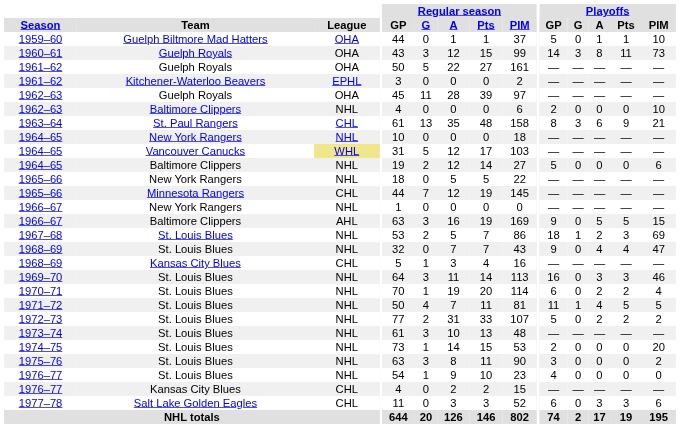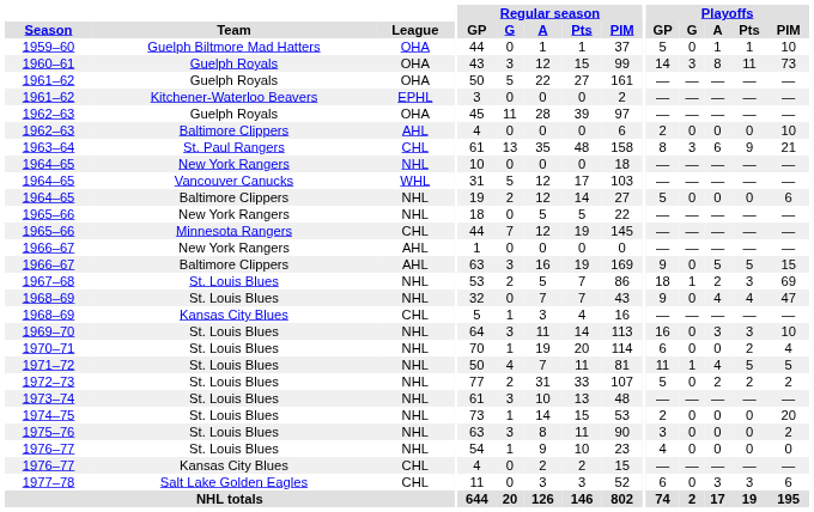 <table border="0" cellpadding="1" cellspacing="0" style="text-align:center; width:60em">
 <tr bgcolor="#e0e0e0">
 <th colspan="3" bgcolor="#ffffff"></th>
 <th rowspan="100" bgcolor="#ffffff"></th>
 <th colspan="5"><a href='#'>Regular season</a></th>
 <th rowspan="100" bgcolor="#ffffff"></th>
 <th colspan="5"><a href='#'>Playoffs</a></th>
 </tr>
 <tr bgcolor="#e0e0e0">
 <th><a href='#'>Season</a></th>
 <th>Team</th>
 <th>League</th>
 <th>GP</th>
 <th><a href='#'>G</a></th>
 <th><a href='#'>A</a></th>
 <th><a href='#'>Pts</a></th>
 <th><a href='#'>PIM</a></th>
 <th>GP</th>
 <th>G</th>
 <th>A</th>
 <th>Pts</th>
 <th>PIM</th>
 </tr>
 <tr>
 <td><a href='#'>1959–60</a></td>
 <td><a href='#'>Guelph Biltmore Mad Hatters</a></td>
 <td><a href='#'>OHA</a></td>
 <td>44</td>
 <td>0</td>
 <td>1</td>
 <td>1</td>
 <td>37</td>
 <td>5</td>
 <td>0</td>
 <td>1</td>
 <td>1</td>
 <td>10</td>
 </tr>
 <tr bgcolor="#f0f0f0">
 <td><a href='#'>1960–61</a></td>
 <td><a href='#'>Guelph Royals</a></td>
 <td>OHA</td>
 <td>43</td>
 <td>3</td>
 <td>12</td>
 <td>15</td>
 <td>99</td>
 <td>14</td>
 <td>3</td>
 <td>8</td>
 <td>11</td>
 <td>73</td>
 </tr>
 <tr>
 <td><a href='#'>1961–62</a></td>
 <td>Guelph Royals</td>
 <td>OHA</td>
 <td>50</td>
 <td>5</td>
 <td>22</td>
 <td>27</td>
 <td>161</td>
 <td>—</td>
 <td>—</td>
 <td>—</td>
 <td>—</td>
 <td>—</td>
 </tr>
 <tr bgcolor="#f0f0f0">
 <td><a href='#'>1961–62</a></td>
 <td><a href='#'>Kitchener-Waterloo Beavers</a></td>
 <td><a href='#'>EPHL</a></td>
 <td>3</td>
 <td>0</td>
 <td>0</td>
 <td>0</td>
 <td>2</td>
 <td>—</td>
 <td>—</td>
 <td>—</td>
 <td>—</td>
 <td>—</td>
 </tr>
 <tr>
 <td><a href='#'>1962–63</a></td>
 <td>Guelph Royals</td>
 <td>OHA</td>
 <td>45</td>
 <td>11</td>
 <td>28</td>
 <td>39</td>
 <td>97</td>
 <td>—</td>
 <td>—</td>
 <td>—</td>
 <td>—</td>
 <td>—</td>
 </tr>
 <tr bgcolor="#f0f0f0">
 <td><a href='#'>1962–63</a></td>
 <td><a href='#'>Baltimore Clippers</a></td>
-<td>NHL</td>
+<td><a href='#'>AHL</a></td>
 <td>4</td>
 <td>0</td>
 <td>0</td>
 <td>0</td>
 <td>6</td>
 <td>2</td>
 <td>0</td>
 <td>0</td>
 <td>0</td>
 <td>10</td>
 </tr>
 <tr>
 <td><a href='#'>1963–64</a></td>
 <td><a href='#'>St. Paul Rangers</a></td>
 <td><a href='#'>CHL</a></td>
 <td>61</td>
 <td>13</td>
 <td>35</td>
 <td>48</td>
 <td>158</td>
 <td>8</td>
 <td>3</td>
 <td>6</td>
 <td>9</td>
 <td>21</td>
 </tr>
 <tr bgcolor="#f0f0f0">
 <td><a href='#'>1964–65</a></td>
 <td><a href='#'>New York Rangers</a></td>
 <td><a href='#'>NHL</a></td>
 <td>10</td>
 <td>0</td>
 <td>0</td>
 <td>0</td>
 <td>18</td>
 <td>—</td>
 <td>—</td>
 <td>—</td>
 <td>—</td>
 <td>—</td>
 </tr>
 <tr>
 <td><a href='#'>1964–65</a></td>
 <td><a href='#'>Vancouver Canucks</a></td>
-<td style="background: khaki;"><a href='#'>WHL</a></td>
+<td><a href='#'>WHL</a></td>
 <td>31</td>
 <td>5</td>
 <td>12</td>
 <td>17</td>
 <td>103</td>
 <td>—</td>
 <td>—</td>
 <td>—</td>
 <td>—</td>
 <td>—</td>
 </tr>
 <tr bgcolor="#f0f0f0">
 <td><a href='#'>1964–65</a></td>
 <td>Baltimore Clippers</td>
 <td>NHL</td>
 <td>19</td>
 <td>2</td>
 <td>12</td>
 <td>14</td>
 <td>27</td>
 <td>5</td>
 <td>0</td>
 <td>0</td>
 <td>0</td>
 <td>6</td>
 </tr>
 <tr>
 <td><a href='#'>1965–66</a></td>
 <td>New York Rangers</td>
 <td>NHL</td>
 <td>18</td>
 <td>0</td>
 <td>5</td>
 <td>5</td>
 <td>22</td>
 <td>—</td>
 <td>—</td>
 <td>—</td>
 <td>—</td>
 <td>—</td>
 </tr>
 <tr bgcolor="#f0f0f0">
 <td><a href='#'>1965–66</a></td>
 <td><a href='#'>Minnesota Rangers</a></td>
 <td>CHL</td>
 <td>44</td>
 <td>7</td>
 <td>12</td>
 <td>19</td>
 <td>145</td>
 <td>—</td>
 <td>—</td>
 <td>—</td>
 <td>—</td>
 <td>—</td>
 </tr>
 <tr>
 <td><a href='#'>1966–67</a></td>
 <td>New York Rangers</td>
-<td>NHL</td>
+<td>AHL</td>
 <td>1</td>
 <td>0</td>
 <td>0</td>
 <td>0</td>
 <td>0</td>
 <td>—</td>
 <td>—</td>
 <td>—</td>
 <td>—</td>
 <td>—</td>
 </tr>
 <tr bgcolor="#f0f0f0">
 <td><a href='#'>1966–67</a></td>
 <td>Baltimore Clippers</td>
 <td>AHL</td>
 <td>63</td>
 <td>3</td>
 <td>16</td>
 <td>19</td>
 <td>169</td>
 <td>9</td>
 <td>0</td>
 <td>5</td>
 <td>5</td>
 <td>15</td>
 </tr>
 <tr>
 <td><a href='#'>1967–68</a></td>
 <td><a href='#'>St. Louis Blues</a></td>
 <td>NHL</td>
 <td>53</td>
 <td>2</td>
 <td>5</td>
 <td>7</td>
 <td>86</td>
 <td>18</td>
 <td>1</td>
 <td>2</td>
 <td>3</td>
 <td>69</td>
 </tr>
 <tr bgcolor="#f0f0f0">
 <td><a href='#'>1968–69</a></td>
 <td>St. Louis Blues</td>
 <td>NHL</td>
 <td>32</td>
 <td>0</td>
 <td>7</td>
 <td>7</td>
 <td>43</td>
 <td>9</td>
 <td>0</td>
 <td>4</td>
 <td>4</td>
 <td>47</td>
 </tr>
 <tr>
 <td><a href='#'>1968–69</a></td>
 <td><a href='#'>Kansas City Blues</a></td>
 <td>CHL</td>
 <td>5</td>
 <td>1</td>
 <td>3</td>
 <td>4</td>
 <td>16</td>
 <td>—</td>
 <td>—</td>
 <td>—</td>
 <td>—</td>
 <td>—</td>
 </tr>
 <tr bgcolor="#f0f0f0">
 <td><a href='#'>1969–70</a></td>
 <td>St. Louis Blues</td>
 <td>NHL</td>
 <td>64</td>
 <td>3</td>
 <td>11</td>
 <td>14</td>
 <td>113</td>
 <td>16</td>
 <td>0</td>
 <td>3</td>
 <td>3</td>
-<td>46</td>
+<td>10</td>
 </tr>
 <tr>
 <td><a href='#'>1970–71</a></td>
 <td>St. Louis Blues</td>
 <td>NHL</td>
 <td>70</td>
 <td>1</td>
 <td>19</td>
 <td>20</td>
 <td>114</td>
 <td>6</td>
 <td>0</td>
-<td>2</td>
+<td>0</td>
 <td>2</td>
 <td>4</td>
 </tr>
 <tr bgcolor="#f0f0f0">
 <td><a href='#'>1971–72</a></td>
 <td>St. Louis Blues</td>
 <td>NHL</td>
 <td>50</td>
 <td>4</td>
 <td>7</td>
 <td>11</td>
 <td>81</td>
 <td>11</td>
 <td>1</td>
 <td>4</td>
 <td>5</td>
 <td>5</td>
 </tr>
 <tr>
 <td><a href='#'>1972–73</a></td>
 <td>St. Louis Blues</td>
 <td>NHL</td>
 <td>77</td>
 <td>2</td>
 <td>31</td>
 <td>33</td>
 <td>107</td>
 <td>5</td>
 <td>0</td>
 <td>2</td>
 <td>2</td>
 <td>2</td>
 </tr>
 <tr bgcolor="#f0f0f0">
 <td><a href='#'>1973–74</a></td>
 <td>St. Louis Blues</td>
 <td>NHL</td>
 <td>61</td>
 <td>3</td>
 <td>10</td>
 <td>13</td>
 <td>48</td>
 <td>—</td>
 <td>—</td>
 <td>—</td>
 <td>—</td>
 <td>—</td>
 </tr>
 <tr>
 <td><a href='#'>1974–75</a></td>
 <td>St. Louis Blues</td>
 <td>NHL</td>
 <td>73</td>
 <td>1</td>
 <td>14</td>
 <td>15</td>
 <td>53</td>
 <td>2</td>
 <td>0</td>
 <td>0</td>
 <td>0</td>
 <td>20</td>
 </tr>
 <tr bgcolor="#f0f0f0">
 <td><a href='#'>1975–76</a></td>
 <td>St. Louis Blues</td>
 <td>NHL</td>
 <td>63</td>
 <td>3</td>
 <td>8</td>
 <td>11</td>
 <td>90</td>
 <td>3</td>
 <td>0</td>
 <td>0</td>
 <td>0</td>
 <td>2</td>
 </tr>
 <tr>
 <td><a href='#'>1976–77</a></td>
 <td>St. Louis Blues</td>
 <td>NHL</td>
 <td>54</td>
 <td>1</td>
 <td>9</td>
 <td>10</td>
 <td>23</td>
 <td>4</td>
 <td>0</td>
 <td>0</td>
 <td>0</td>
 <td>0</td>
 </tr>
 <tr bgcolor="#f0f0f0">
 <td><a href='#'>1976–77</a></td>
 <td>Kansas City Blues</td>
 <td>CHL</td>
 <td>4</td>
 <td>0</td>
 <td>2</td>
 <td>2</td>
 <td>15</td>
 <td>—</td>
 <td>—</td>
 <td>—</td>
 <td>—</td>
 <td>—</td>
 </tr>
 <tr>
 <td><a href='#'>1977–78</a></td>
 <td><a href='#'>Salt Lake Golden Eagles</a></td>
 <td>CHL</td>
 <td>11</td>
 <td>0</td>
 <td>3</td>
 <td>3</td>
 <td>52</td>
 <td>6</td>
 <td>0</td>
 <td>3</td>
 <td>3</td>
 <td>6</td>
 </tr>
 <tr bgcolor="#e0e0e0">
 <th colspan="3">NHL totals</th>
 <th>644</th>
 <th>20</th>
 <th>126</th>
 <th>146</th>
 <th>802</th>
 <th>74</th>
 <th>2</th>
 <th>17</th>
 <th>19</th>
 <th>195</th>
 </tr>
 </table>
